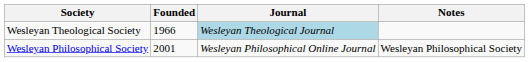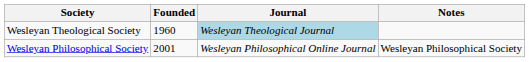 <table class="wikitable">
 <tr>
 <th>Society</th>
 <th>Founded</th>
 <th>Journal</th>
 <th>Notes</th>
 </tr>
 <tr>
 <td>Wesleyan Theological Society</td>
-<td>1966</td>
+<td>1960</td>
 <td style="background: lightblue;"><em>Wesleyan Theological Journal</em></td>
 <td></td>
 </tr>
 <tr>
 <td><a href='#'>Wesleyan Philosophical Society</a></td>
 <td>2001</td>
 <td><em>Wesleyan Philosophical Online Journal</em></td>
 <td>Wesleyan Philosophical Society</td>
 </tr>
 </table>
